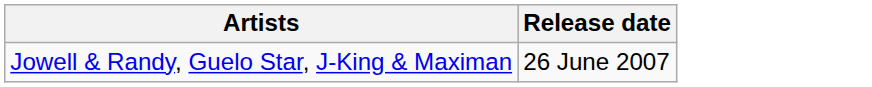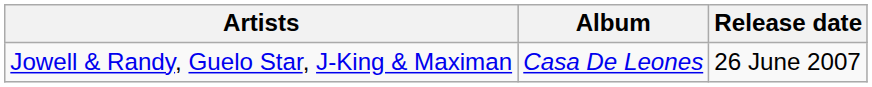 <table class="wikitable">
 <tr>
 <th>Artists</th>
+<th>Album</th>
 <th>Release date</th>
 </tr>
 <tr>
 <td><a href='#'>Jowell & Randy</a>, <a href='#'>Guelo Star</a>, <a href='#'>J-King & Maximan</a></td>
+<td><em><a href='#'>Casa De Leones</a></em></td>
 <td>26 June 2007</td>
 </tr>
 </table>
